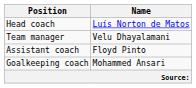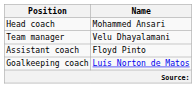 <table class="wikitable">
 <tr>
 <th>Position</th>
 <th>Name</th>
 </tr>
 <tr>
 <td>Head coach</td>
-<td> <a href='#'>Luís Norton de Matos</a></td>
+<td> Mohammed Ansari</td>
 </tr>
 <tr>
 <td>Team manager</td>
 <td> Velu Dhayalamani</td>
 </tr>
 <tr>
 <td>Assistant coach</td>
 <td> Floyd Pinto</td>
 </tr>
 <tr>
 <td>Goalkeeping coach</td>
-<td> Mohammed Ansari</td>
+<td> <a href='#'>Luís Norton de Matos</a></td>
 </tr>
 <tr>
 <th colspan="11" style="text-align:right;"><small>Source:</small></th>
 </tr>
 </table>
